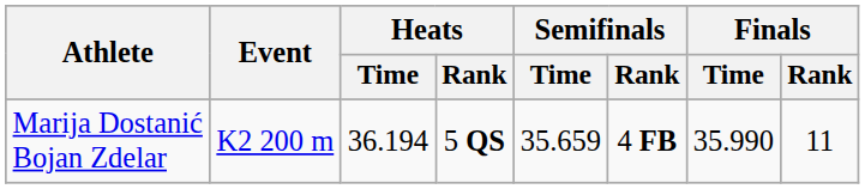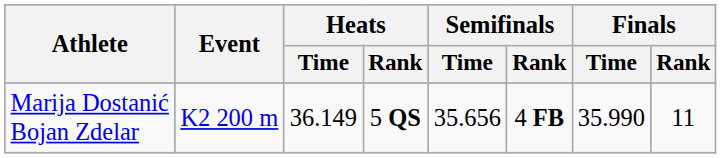 <table class="wikitable" style="font-size:90%">
 <tr>
 <th rowspan="2">Athlete</th>
 <th rowspan="2">Event</th>
 <th colspan=2>Heats</th>
 <th colspan=2>Semifinals</th>
 <th colspan=2>Finals</th>
 </tr>
 <tr style="font-size:95%">
 <th>Time</th>
 <th>Rank</th>
 <th>Time</th>
 <th>Rank</th>
 <th>Time</th>
 <th>Rank</th>
 </tr>
 <tr align=center>
 <td align=left><a href='#'>Marija Dostanić</a><br><a href='#'>Bojan Zdelar</a></td>
 <td align=left><a href='#'>K2 200 m</a></td>
-<td>36.194</td>
+<td>36.149</td>
 <td>5 <strong>QS</strong></td>
-<td>35.659</td>
+<td>35.656</td>
 <td>4 <strong>FB</strong></td>
 <td>35.990</td>
 <td>11</td>
 </tr>
 </table>
